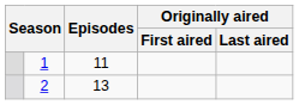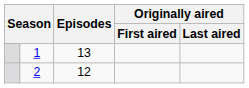 <table class="wikitable plainrowheaders" style="text-align:center;">
 <tr>
 <th colspan="2" rowspan="2">Season</th>
 <th rowspan="2">Episodes</th>
 <th colspan="2">Originally aired</th>
 </tr>
 <tr>
 <th>First aired</th>
 <th>Last aired</th>
 </tr>
 <tr>
 <td style="background: #DCDCDC;"></td>
 <td><a href='#'>1</a></td>
-<td>11</td>
+<td>13</td>
 <td></td>
 <td></td>
 </tr>
 <tr>
 <td style="background: #DCDCDE;"></td>
 <td><a href='#'>2</a></td>
-<td>13</td>
+<td>12</td>
 <td></td>
 <td></td>
 </tr>
 </table>
